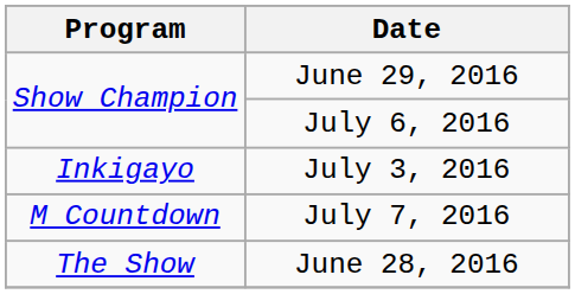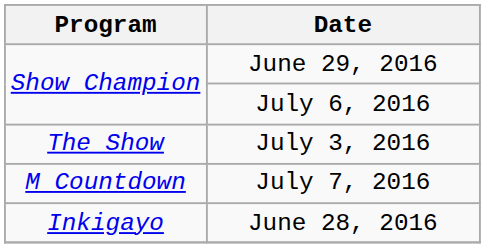 <table class="wikitable plainrowheaders sortable" style="text-align:center">
 <tr>
 <th>Program</th>
 <th width="140">Date</th>
 </tr>
 <tr>
 <td rowspan="2"><em><a href='#'>Show Champion</a></em></td>
 <td>June 29, 2016</td>
 </tr>
 <tr>
 <td>July 6, 2016</td>
 </tr>
 <tr>
-<td rowspan="1"><em><a href='#'>Inkigayo</a></em></td>
+<td rowspan="1"><em><a href='#'>The Show</a></em></td>
 <td>July 3, 2016</td>
 </tr>
 <tr>
 <td rowspan="1"><em><a href='#'>M Countdown</a></em></td>
 <td>July 7, 2016</td>
 </tr>
 <tr>
-<td rowspan="1"><em><a href='#'>The Show</a></em></td>
+<td rowspan="1"><em><a href='#'>Inkigayo</a></em></td>
 <td>June 28, 2016</td>
 </tr>
 <tr>
 </tr>
 </table>
